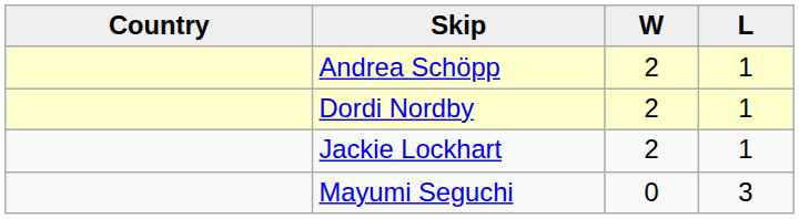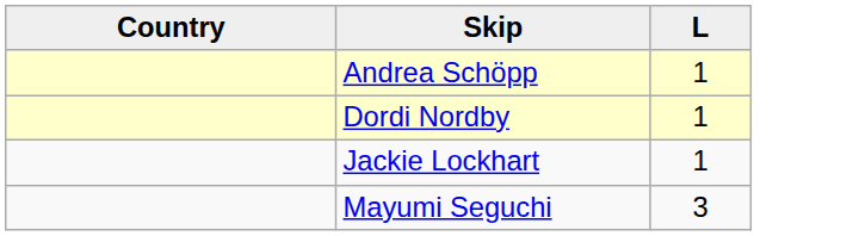 <table class="wikitable">
 <tr>
 <th style="background:#efefef; width:180px;">Country</th>
 <th style="background:#efefef; width:170px;">Skip</th>
-<th style="background:#efefef; width:50px;">W</th>
 <th style="background:#efefef; width:50px;">L</th>
 </tr>
 <tr style="background:#ffc;">
 <td></td>
 <td><a href='#'>Andrea Schöpp</a></td>
-<td align=center>2</td>
 <td align=center>1</td>
 </tr>
 <tr style="background:#ffc;">
 <td></td>
 <td><a href='#'>Dordi Nordby</a></td>
-<td align=center>2</td>
 <td align=center>1</td>
 </tr>
 <tr>
 <td></td>
 <td><a href='#'>Jackie Lockhart</a></td>
-<td align=center>2</td>
 <td align=center>1</td>
 </tr>
 <tr>
 <td></td>
 <td><a href='#'>Mayumi Seguchi</a></td>
-<td align=center>0</td>
 <td align=center>3</td>
 </tr>
 </table>
